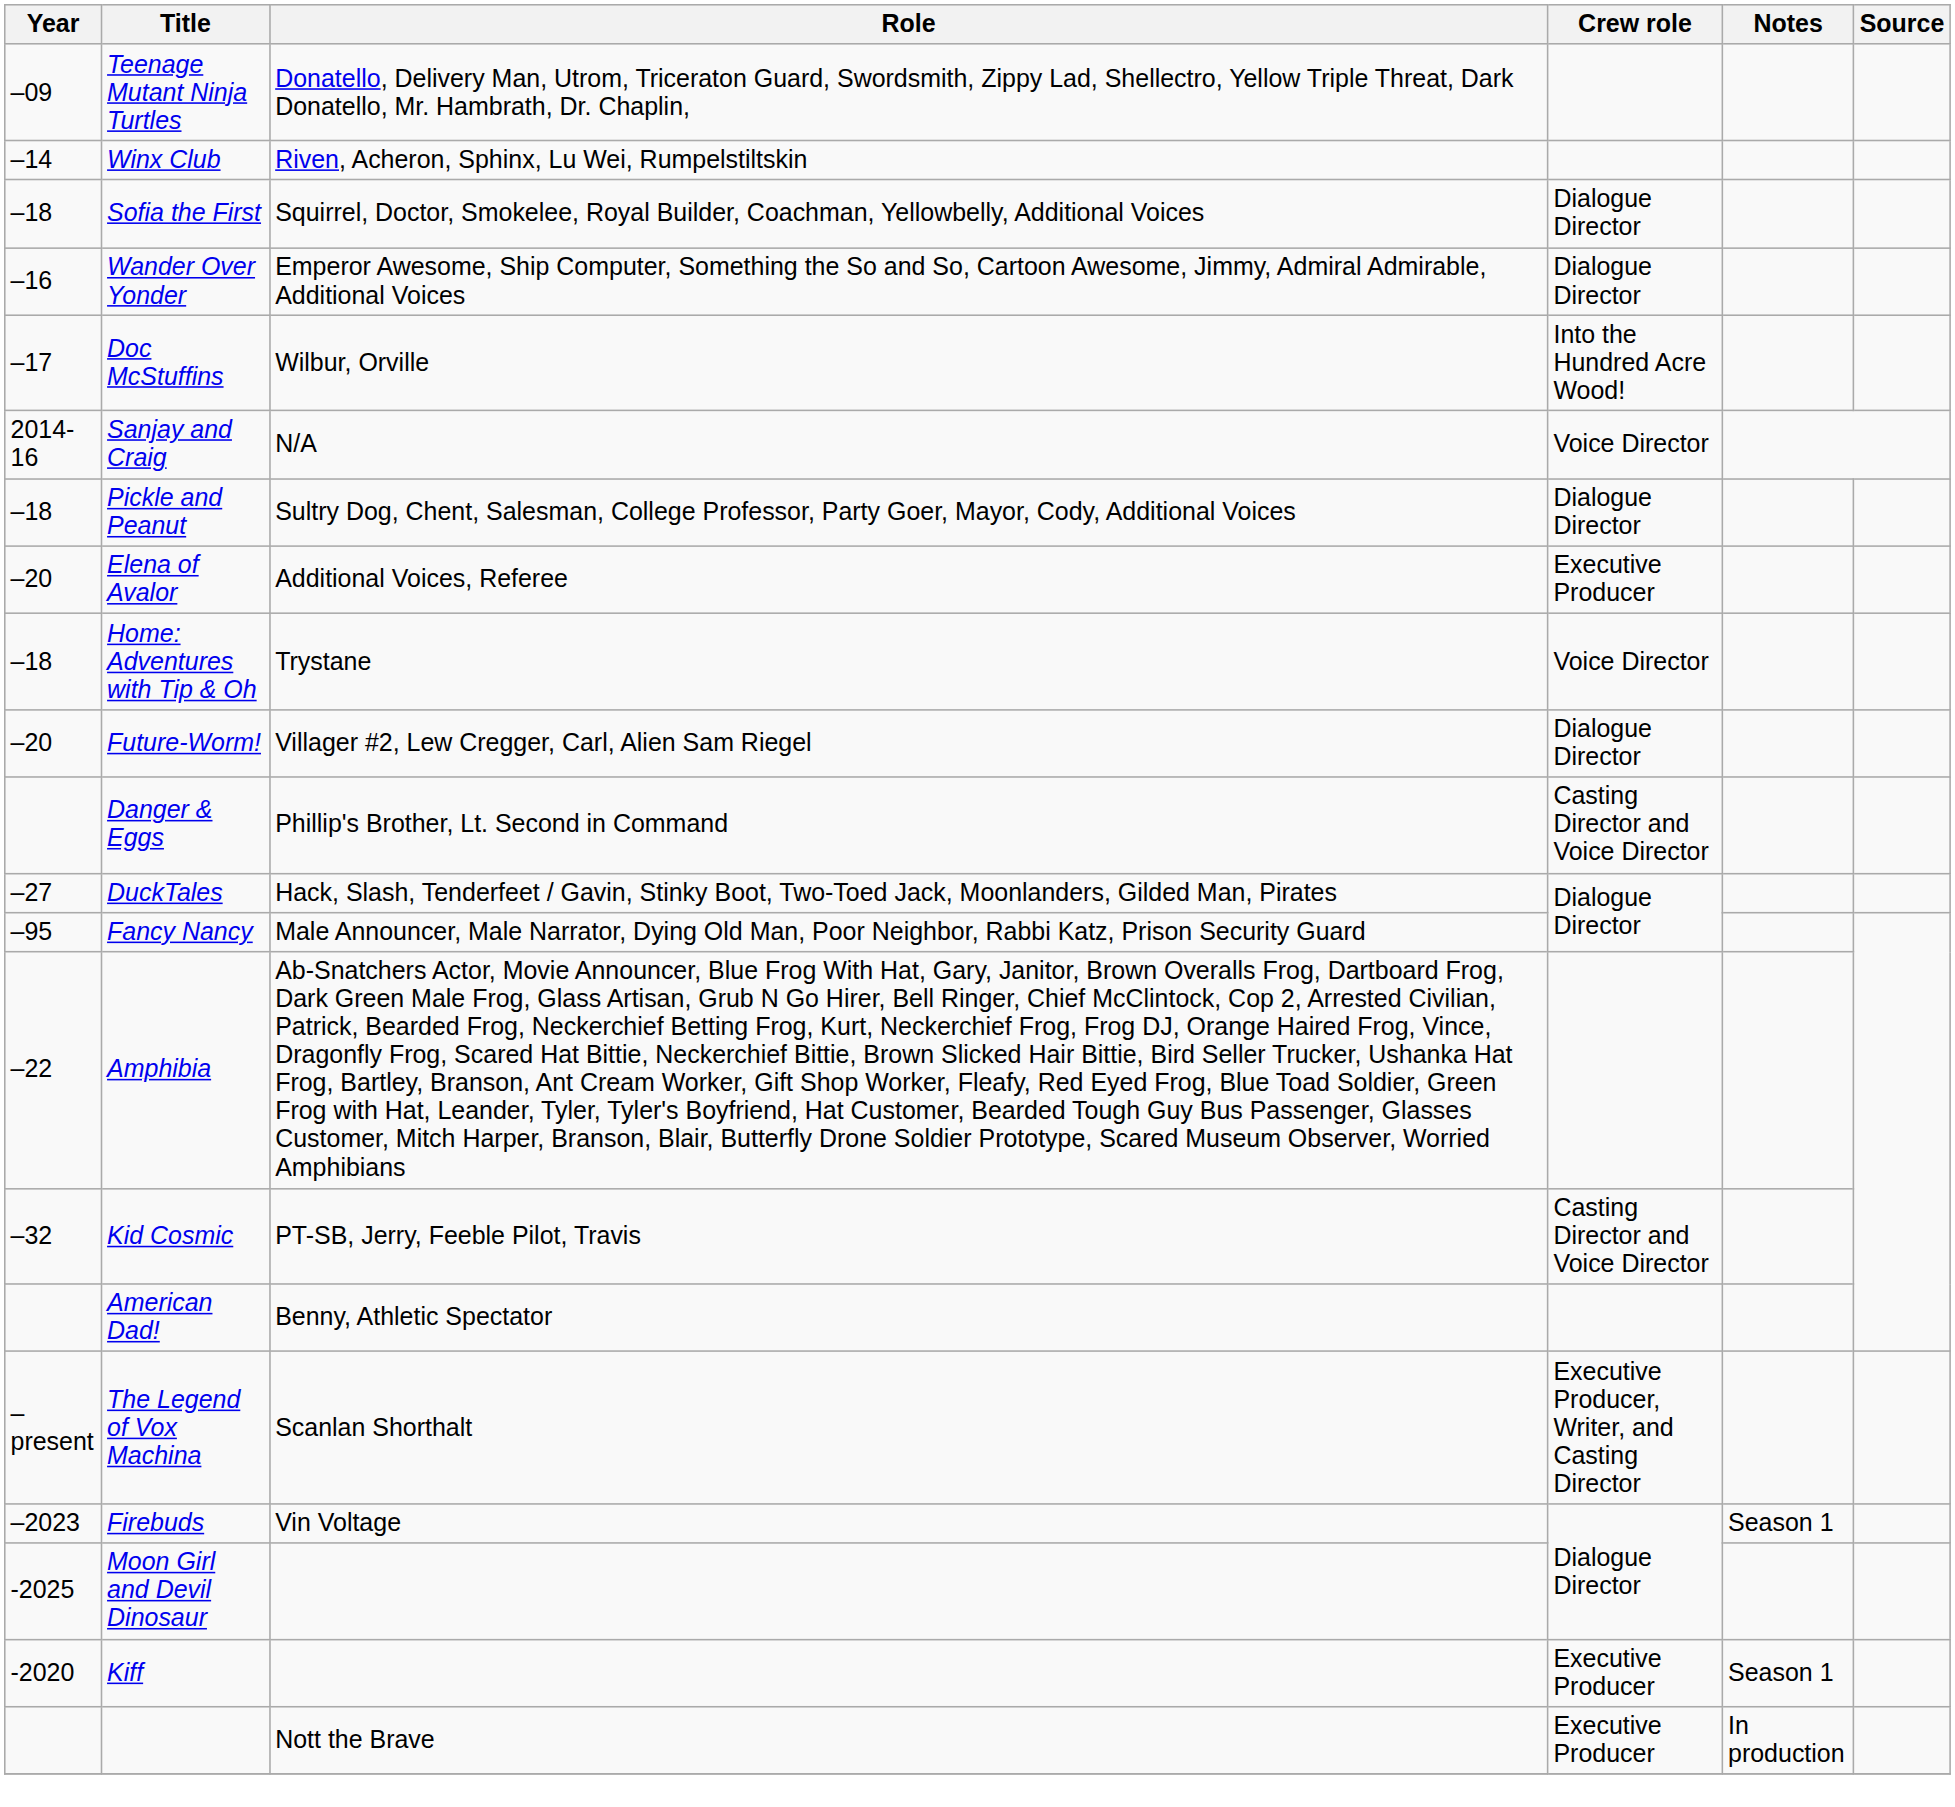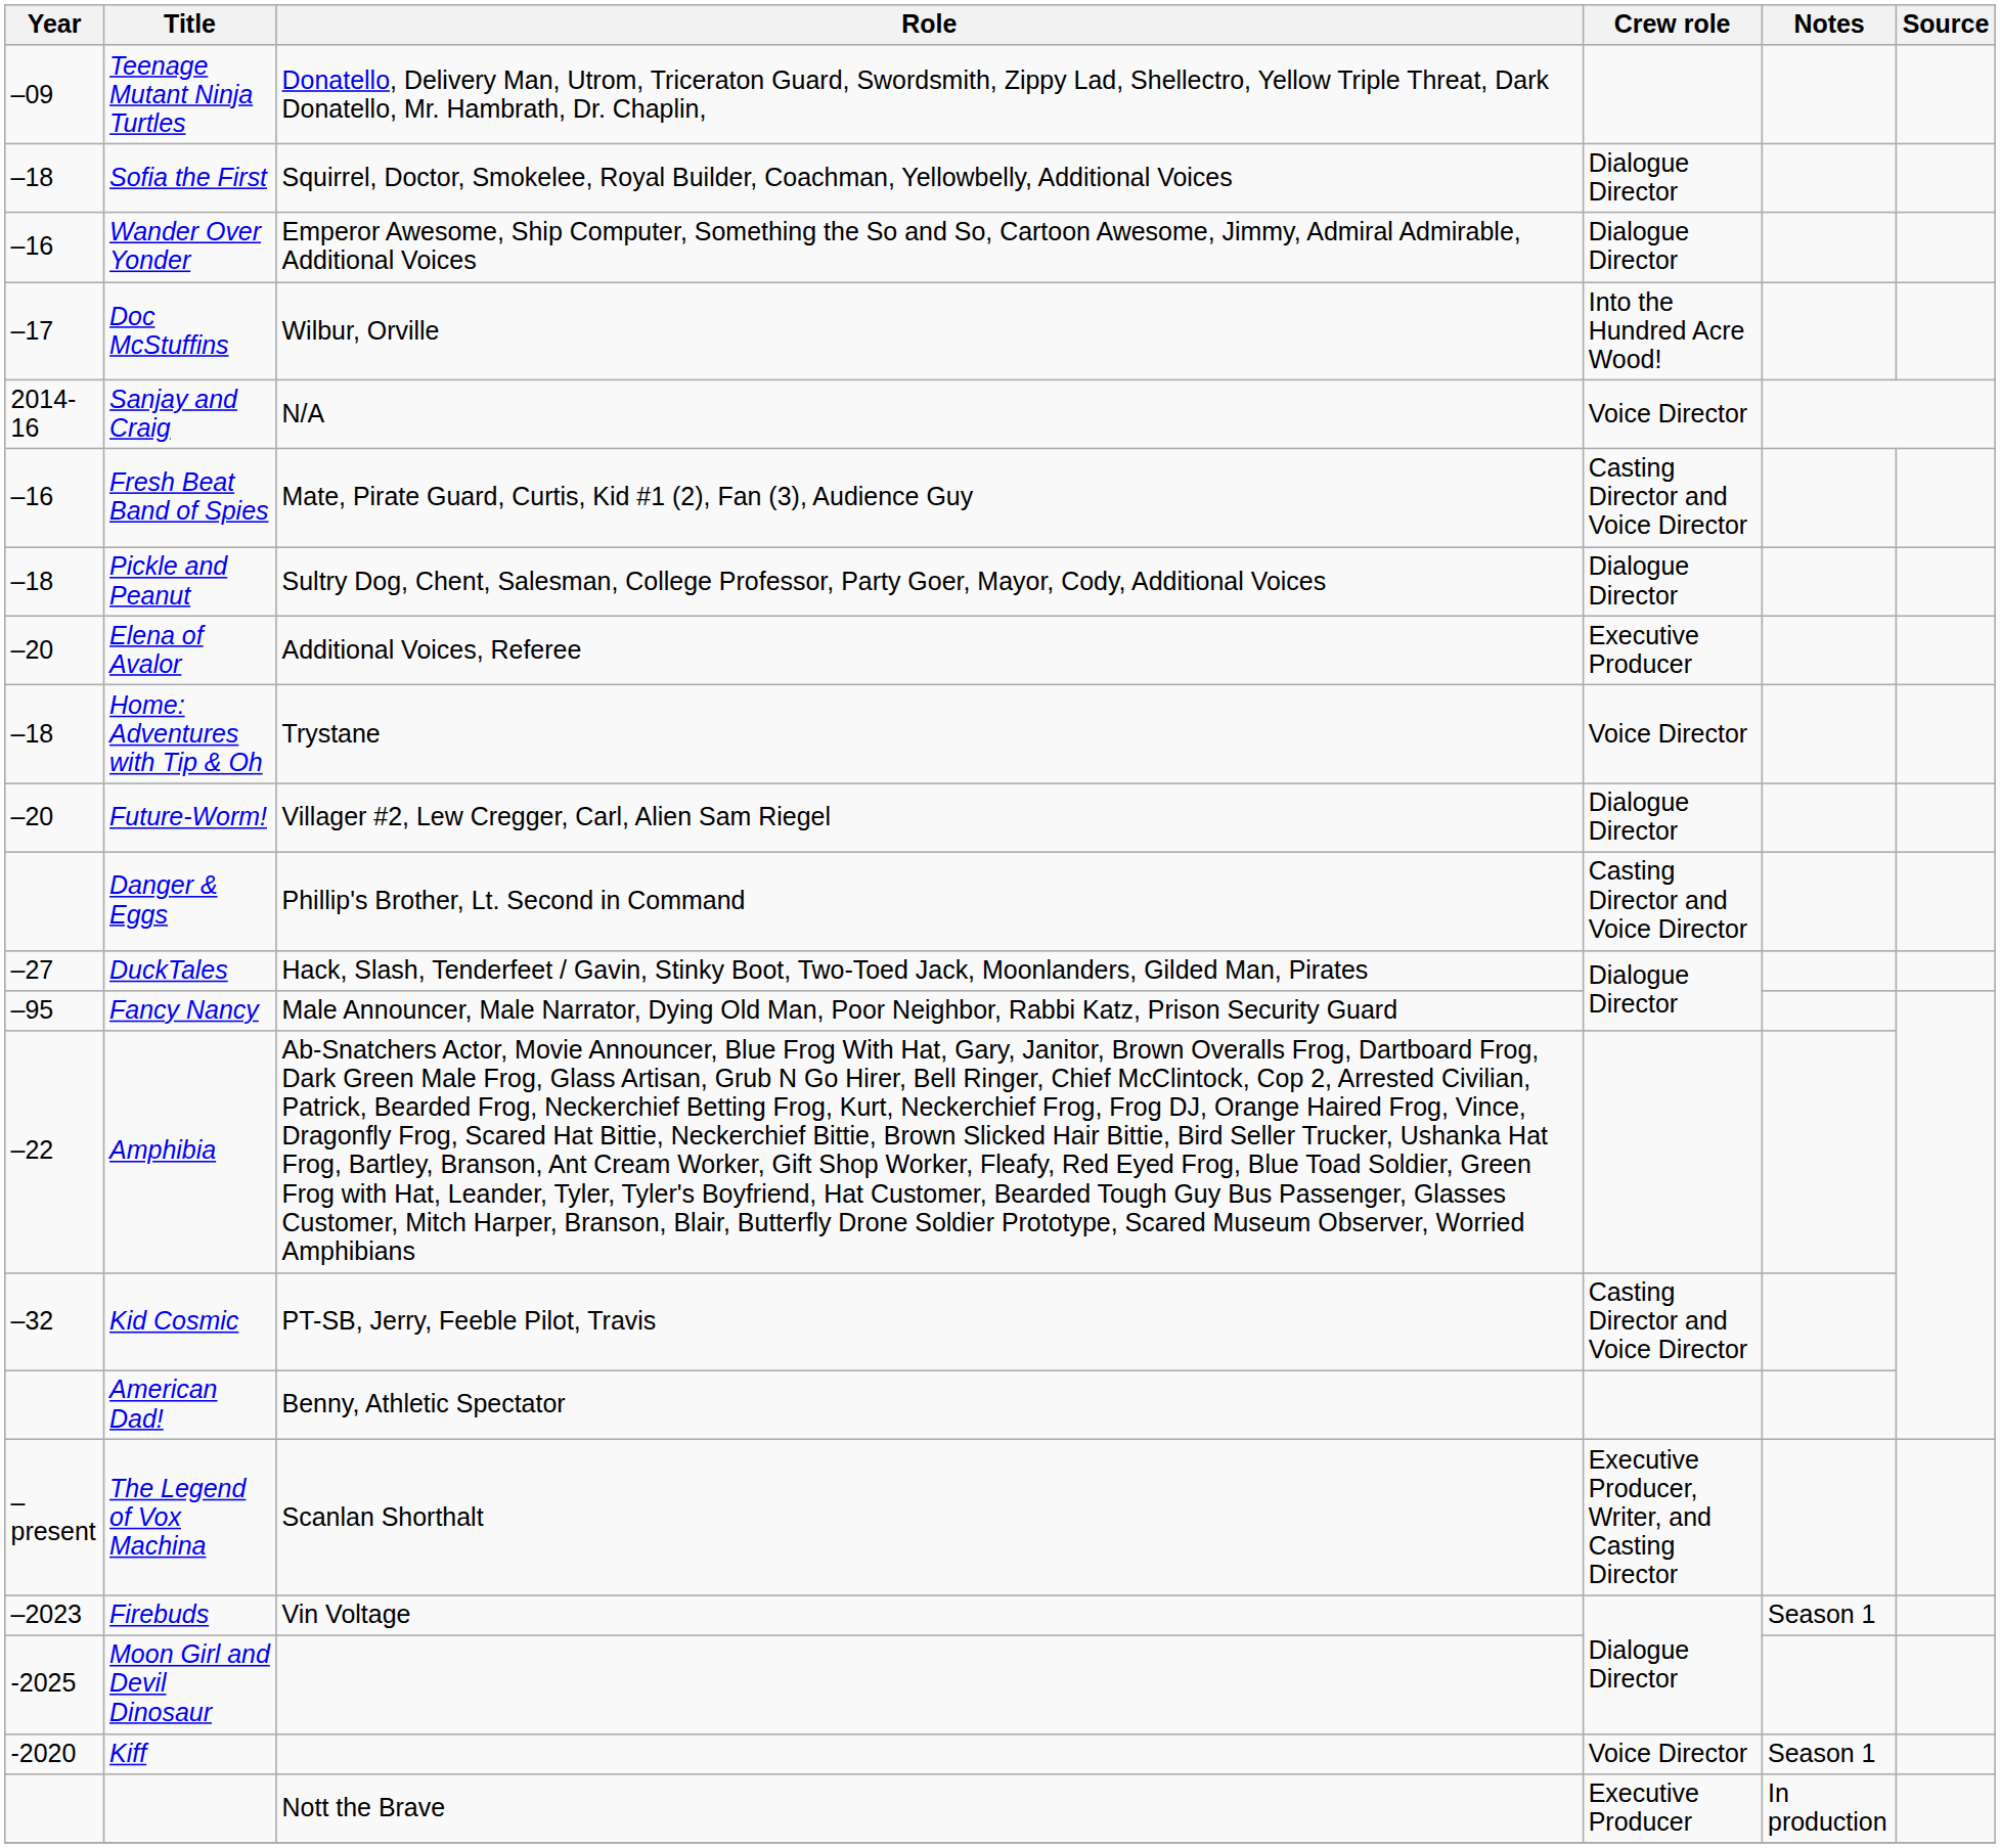 <table class="wikitable sortable plainrowheaders">
 <tr>
 <th>Year</th>
 <th>Title</th>
 <th>Role</th>
 <th class="unsortable">Crew role</th>
 <th class="unsortable">Notes</th>
 <th class="unsortable">Source</th>
 </tr>
 <tr>
 <td>–09</td>
 <td><em><a href='#'>Teenage Mutant Ninja Turtles</a></em></td>
 <td><a href='#'>Donatello</a>, Delivery Man, Utrom, Triceraton Guard, Swordsmith, Zippy Lad, Shellectro, Yellow Triple Threat, Dark Donatello, Mr. Hambrath, Dr. Chaplin,</td>
-<td></td>
-<td></td>
-<td></td>
-</tr>
-<tr>
-<td>–14</td>
-<td><em><a href='#'>Winx Club</a></em></td>
-<td><a href='#'>Riven</a>, Acheron, Sphinx, Lu Wei, Rumpelstiltskin</td>
 <td></td>
 <td></td>
 <td></td>
 </tr>
 <tr>
 <td>–18</td>
 <td><em><a href='#'>Sofia the First</a></em></td>
 <td>Squirrel, Doctor, Smokelee, Royal Builder, Coachman, Yellowbelly, Additional Voices</td>
 <td>Dialogue Director</td>
 <td></td>
 <td></td>
 </tr>
 <tr>
 <td>–16</td>
 <td><em><a href='#'>Wander Over Yonder</a></em></td>
 <td>Emperor Awesome, Ship Computer, Something the So and So, Cartoon Awesome, Jimmy, Admiral Admirable, Additional Voices</td>
 <td>Dialogue Director</td>
 <td></td>
 <td></td>
 </tr>
 <tr>
 <td>–17</td>
 <td><em><a href='#'>Doc McStuffins</a></em></td>
 <td>Wilbur, Orville</td>
 <td>Into the Hundred Acre Wood!</td>
 <td></td>
 <td></td>
 </tr>
 <tr>
 <td>2014-16</td>
 <td><em><a href='#'>Sanjay and Craig</a></em></td>
 <td>N/A</td>
 <td>Voice Director</td>
+</tr>
+<tr>
+<td>–16</td>
+<td><em><a href='#'>Fresh Beat Band of Spies</a></em></td>
+<td>Mate, Pirate Guard, Curtis, Kid #1 (2), Fan (3), Audience Guy</td>
+<td>Casting Director and Voice Director</td>
+<td></td>
+<td></td>
 </tr>
 <tr>
 <td>–18</td>
 <td><em><a href='#'>Pickle and Peanut</a></em></td>
 <td>Sultry Dog, Chent, Salesman, College Professor, Party Goer, Mayor, Cody, Additional Voices</td>
 <td>Dialogue Director</td>
 <td></td>
 <td></td>
 </tr>
 <tr>
 <td>–20</td>
 <td><em><a href='#'>Elena of Avalor</a></em></td>
 <td>Additional Voices, Referee</td>
 <td>Executive Producer</td>
 <td></td>
 </tr>
 <tr>
 <td>–18</td>
 <td><em><a href='#'>Home: Adventures with Tip & Oh</a></em></td>
 <td>Trystane</td>
 <td>Voice Director</td>
 <td></td>
 <td></td>
 </tr>
 <tr>
 <td>–20</td>
 <td><em><a href='#'>Future-Worm!</a></em></td>
 <td>Villager #2, Lew Cregger, Carl, Alien Sam Riegel</td>
 <td>Dialogue Director</td>
 <td></td>
 </tr>
 <tr>
 <td></td>
 <td><em><a href='#'>Danger & Eggs</a></em></td>
 <td>Phillip's Brother, Lt. Second in Command</td>
 <td>Casting Director and Voice Director</td>
 <td></td>
 <td></td>
 </tr>
 <tr>
 <td>–27</td>
 <td><em><a href='#'>DuckTales</a></em></td>
 <td>Hack, Slash, Tenderfeet / Gavin, Stinky Boot, Two-Toed Jack, Moonlanders, Gilded Man, Pirates</td>
 <td rowspan="2">Dialogue Director</td>
 <td></td>
 <td></td>
 </tr>
 <tr>
 <td>–95</td>
 <td><em><a href='#'>Fancy Nancy</a></em></td>
 <td>Male Announcer, Male Narrator, Dying Old Man, Poor Neighbor, Rabbi Katz, Prison Security Guard</td>
 <td></td>
 <td rowspan="4"></td>
 </tr>
 <tr>
 <td>–22</td>
 <td><em><a href='#'>Amphibia</a></em></td>
 <td>Ab-Snatchers Actor, Movie Announcer, Blue Frog With Hat, Gary, Janitor, Brown Overalls Frog, Dartboard Frog, Dark Green Male Frog, Glass Artisan, Grub N Go Hirer, Bell Ringer, Chief McClintock, Cop 2, Arrested Civilian, Patrick, Bearded Frog, Neckerchief Betting Frog, Kurt, Neckerchief Frog, Frog DJ, Orange Haired Frog, Vince, Dragonfly Frog, Scared Hat Bittie, Neckerchief Bittie, Brown Slicked Hair Bittie, Bird Seller Trucker, Ushanka Hat Frog, Bartley, Branson, Ant Cream Worker, Gift Shop Worker, Fleafy, Red Eyed Frog, Blue Toad Soldier, Green Frog with Hat, Leander, Tyler, Tyler's Boyfriend, Hat Customer, Bearded Tough Guy Bus Passenger, Glasses Customer, Mitch Harper, Branson, Blair, Butterfly Drone Soldier Prototype, Scared Museum Observer, Worried Amphibians</td>
 <td></td>
 <td></td>
 </tr>
 <tr>
 <td>–32</td>
 <td><em><a href='#'>Kid Cosmic</a></em></td>
 <td>PT-SB, Jerry, Feeble Pilot, Travis</td>
 <td>Casting Director and Voice Director</td>
 <td></td>
 </tr>
 <tr>
 <td></td>
 <td><em><a href='#'>American Dad!</a></em></td>
 <td>Benny, Athletic Spectator</td>
 <td></td>
 <td></td>
 </tr>
 <tr>
 <td>–present</td>
 <td><em><a href='#'>The Legend of Vox Machina</a></em></td>
 <td>Scanlan Shorthalt</td>
 <td>Executive Producer, Writer, and Casting Director</td>
 <td></td>
 <td></td>
 </tr>
 <tr>
 <td>–2023</td>
 <td><em><a href='#'>Firebuds</a></em></td>
 <td>Vin Voltage</td>
 <td rowspan="2">Dialogue Director</td>
 <td>Season 1</td>
 <td></td>
 </tr>
 <tr>
 <td>-2025</td>
 <td><em><a href='#'>Moon Girl and Devil Dinosaur</a></em></td>
 <td></td>
 <td></td>
 </tr>
 <tr>
 <td>-2020</td>
 <td><em><a href='#'>Kiff</a></em></td>
 <td></td>
-<td>Executive Producer</td>
+<td>Voice Director</td>
 <td>Season 1</td>
 <td></td>
 </tr>
 <tr>
 <td></td>
 <td></td>
 <td>Nott the Brave</td>
 <td>Executive Producer</td>
 <td>In production</td>
 <td></td>
 </tr>
 <tr>
 </tr>
 </table>
